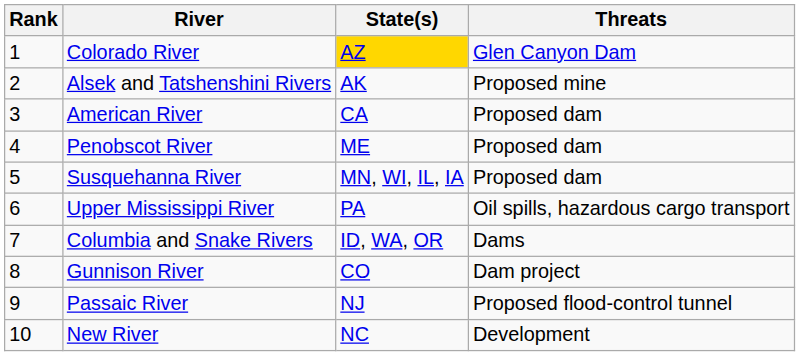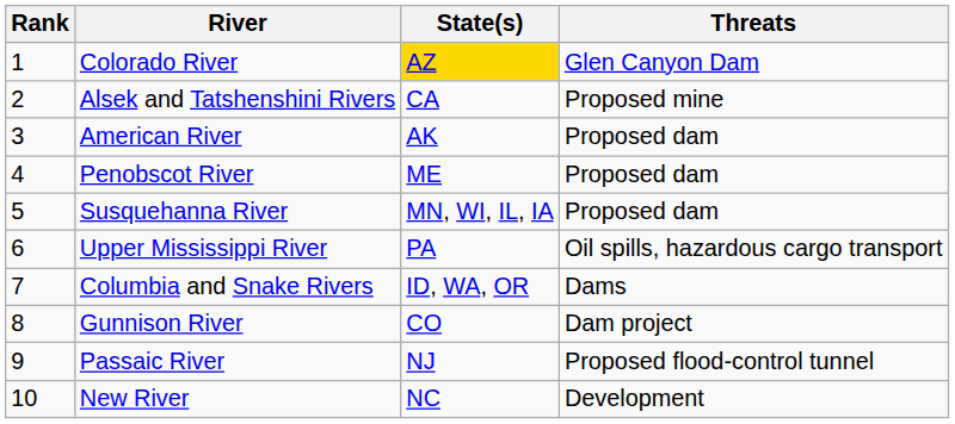 <table class="wikitable sortable">
 <tr>
 <th>Rank</th>
 <th>River</th>
 <th>State(s)</th>
 <th>Threats</th>
 </tr>
 <tr>
 <td>1</td>
 <td><a href='#'>Colorado River</a></td>
 <td style="background: gold;"><a href='#'>AZ</a></td>
 <td><a href='#'>Glen Canyon Dam</a></td>
 </tr>
 <tr>
 <td>2</td>
 <td><a href='#'>Alsek</a> and <a href='#'>Tatshenshini Rivers</a></td>
-<td><a href='#'>AK</a></td>
+<td><a href='#'>CA</a></td>
 <td>Proposed mine</td>
 </tr>
 <tr>
 <td>3</td>
 <td><a href='#'>American River</a></td>
-<td><a href='#'>CA</a></td>
+<td><a href='#'>AK</a></td>
 <td>Proposed dam</td>
 </tr>
 <tr>
 <td>4</td>
 <td><a href='#'>Penobscot River</a></td>
 <td><a href='#'>ME</a></td>
 <td>Proposed dam</td>
 </tr>
 <tr>
 <td>5</td>
 <td><a href='#'>Susquehanna River</a></td>
 <td><a href='#'>MN</a>, <a href='#'>WI</a>, <a href='#'>IL</a>, <a href='#'>IA</a></td>
 <td>Proposed dam</td>
 </tr>
 <tr>
 <td>6</td>
 <td><a href='#'>Upper Mississippi River</a></td>
 <td><a href='#'>PA</a></td>
 <td>Oil spills, hazardous cargo transport</td>
 </tr>
 <tr>
 <td>7</td>
 <td><a href='#'>Columbia</a> and <a href='#'>Snake Rivers</a></td>
 <td><a href='#'>ID</a>, <a href='#'>WA</a>, <a href='#'>OR</a></td>
 <td>Dams</td>
 </tr>
 <tr>
 <td>8</td>
 <td><a href='#'>Gunnison River</a></td>
 <td><a href='#'>CO</a></td>
 <td>Dam project</td>
 </tr>
 <tr>
 <td>9</td>
 <td><a href='#'>Passaic River</a></td>
 <td><a href='#'>NJ</a></td>
 <td>Proposed flood-control tunnel</td>
 </tr>
 <tr>
 <td>10</td>
 <td><a href='#'>New River</a></td>
 <td><a href='#'>NC</a></td>
 <td>Development</td>
 </tr>
 </table>
